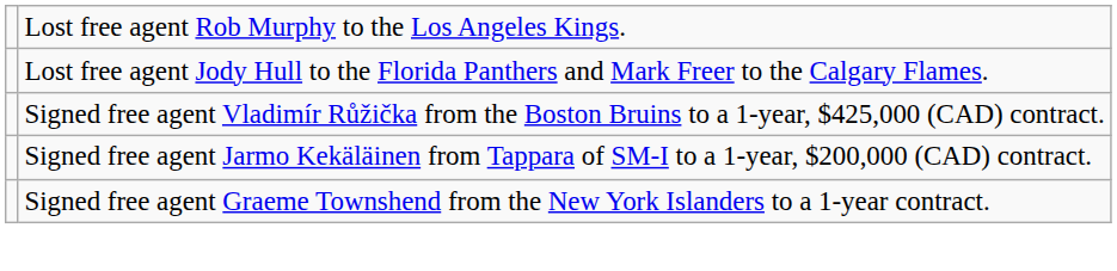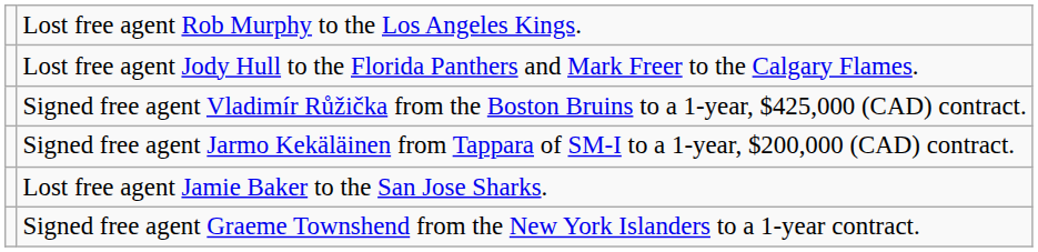 <table class="wikitable">
 <tr>
 <td></td>
 <td>Lost free agent <a href='#'>Rob Murphy</a> to the <a href='#'>Los Angeles Kings</a>.</td>
 </tr>
 <tr>
 <td></td>
 <td>Lost free agent <a href='#'>Jody Hull</a> to the <a href='#'>Florida Panthers</a> and <a href='#'>Mark Freer</a> to the <a href='#'>Calgary Flames</a>.</td>
 </tr>
 <tr>
 <td></td>
 <td>Signed free agent <a href='#'>Vladimír Růžička</a> from the <a href='#'>Boston Bruins</a> to a 1-year, $425,000 (CAD) contract.</td>
 </tr>
 <tr>
 <td></td>
 <td>Signed free agent <a href='#'>Jarmo Kekäläinen</a> from <a href='#'>Tappara</a> of <a href='#'>SM-I</a> to a 1-year, $200,000 (CAD) contract.</td>
 </tr>
 <tr>
 <td></td>
+<td>Lost free agent <a href='#'>Jamie Baker</a> to the <a href='#'>San Jose Sharks</a>.</td>
+</tr>
+<tr>
+<td></td>
 <td>Signed free agent <a href='#'>Graeme Townshend</a> from the <a href='#'>New York Islanders</a> to a 1-year contract.</td>
 </tr>
 </table>
